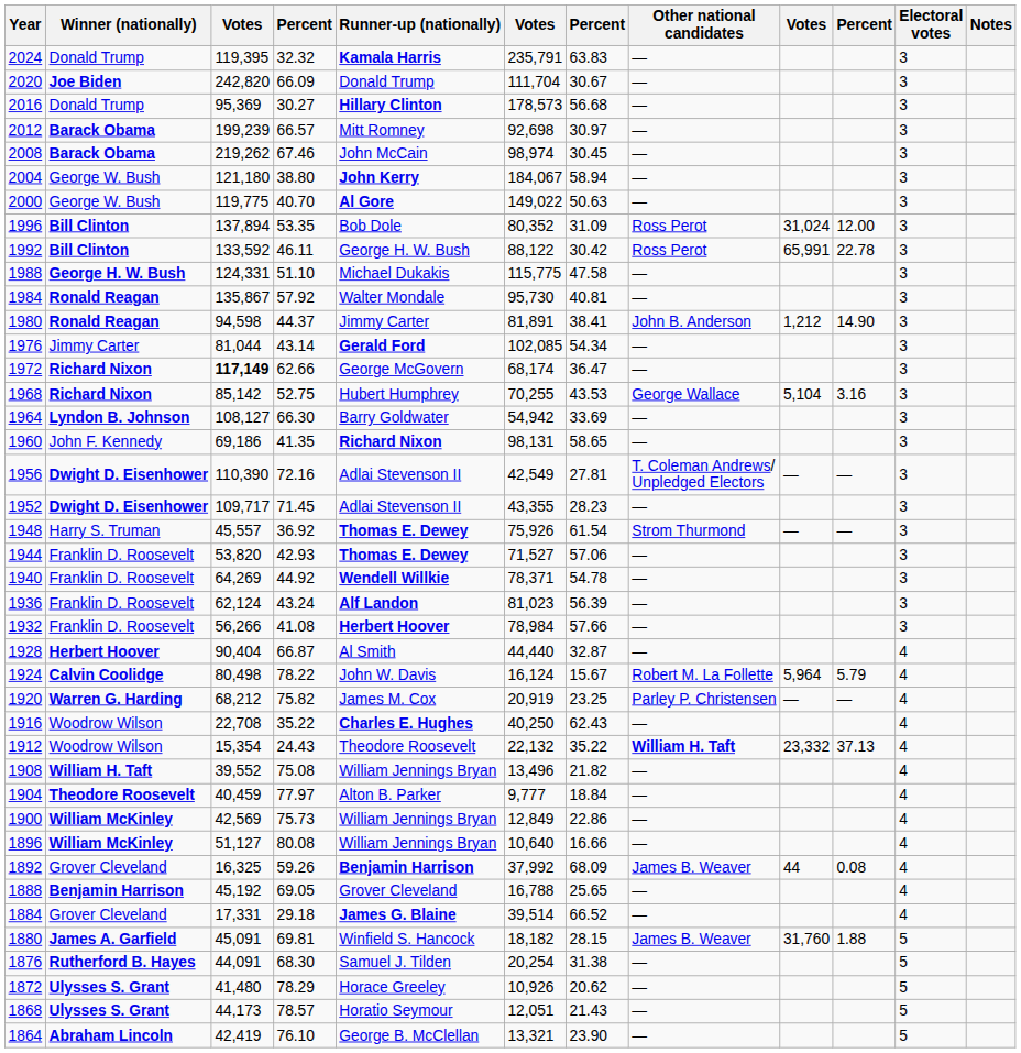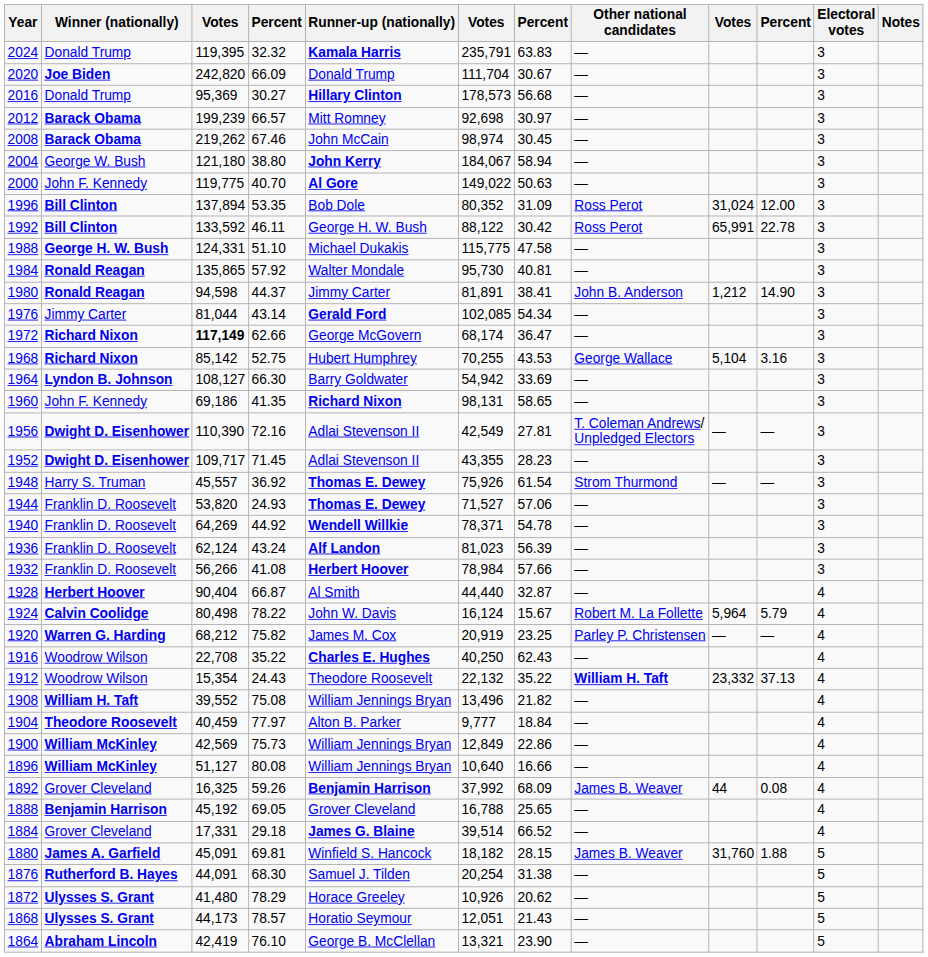 <table class="wikitable sortable">
 <tr>
 <th data-sort-type="number">Year</th>
 <th>Winner (nationally)</th>
 <th data-sort-type="number">Votes</th>
 <th data-sort-type="number">Percent</th>
 <th>Runner-up (nationally)</th>
 <th data-sort-type="number">Votes</th>
 <th data-sort-type="number">Percent</th>
 <th>Other national<br>candidates</th>
 <th data-sort-type="number">Votes</th>
 <th data-sort-type="number">Percent</th>
 <th data-sort-type="number">Electoral<br>votes</th>
 <th class="unsortable">Notes</th>
 </tr>
 <tr>
 <td><a href='#'>2024</a></td>
 <td><a href='#'>Donald Trump</a></td>
 <td>119,395</td>
 <td>32.32</td>
 <td><strong><a href='#'>Kamala Harris</a></strong></td>
 <td>235,791</td>
 <td>63.83</td>
 <td>—</td>
 <td></td>
 <td></td>
 <td>3</td>
 <td></td>
 </tr>
 <tr>
 <td><a href='#'>2020</a></td>
 <td><strong><a href='#'>Joe Biden</a></strong></td>
 <td>242,820</td>
 <td>66.09</td>
 <td><a href='#'>Donald Trump</a></td>
 <td>111,704</td>
 <td>30.67</td>
 <td>—</td>
 <td></td>
 <td></td>
 <td>3</td>
 <td></td>
 </tr>
 <tr>
 <td><a href='#'>2016</a></td>
 <td><a href='#'>Donald Trump</a></td>
 <td>95,369</td>
 <td>30.27</td>
 <td><strong><a href='#'>Hillary Clinton</a></strong></td>
 <td>178,573</td>
 <td>56.68</td>
 <td>—</td>
 <td></td>
 <td></td>
 <td>3</td>
 <td></td>
 </tr>
 <tr>
 <td><a href='#'>2012</a></td>
 <td><strong><a href='#'>Barack Obama</a></strong></td>
 <td>199,239</td>
 <td>66.57</td>
 <td><a href='#'>Mitt Romney</a></td>
 <td>92,698</td>
 <td>30.97</td>
 <td>—</td>
 <td></td>
 <td></td>
 <td>3</td>
 <td></td>
 </tr>
 <tr>
 <td><a href='#'>2008</a></td>
 <td><strong><a href='#'>Barack Obama</a></strong></td>
 <td>219,262</td>
 <td>67.46</td>
 <td><a href='#'>John McCain</a></td>
 <td>98,974</td>
 <td>30.45</td>
 <td>—</td>
 <td></td>
 <td></td>
 <td>3</td>
 <td></td>
 </tr>
 <tr>
 <td><a href='#'>2004</a></td>
 <td><a href='#'>George W. Bush</a></td>
 <td>121,180</td>
 <td>38.80</td>
 <td><strong><a href='#'>John Kerry</a></strong></td>
 <td>184,067</td>
 <td>58.94</td>
 <td>—</td>
 <td></td>
 <td></td>
 <td>3</td>
 <td></td>
 </tr>
 <tr>
 <td><a href='#'>2000</a></td>
-<td><a href='#'>George W. Bush</a></td>
+<td><a href='#'>John F. Kennedy</a></td>
 <td>119,775</td>
 <td>40.70</td>
 <td><strong><a href='#'>Al Gore</a></strong></td>
 <td>149,022</td>
 <td>50.63</td>
 <td>—</td>
 <td></td>
 <td></td>
 <td>3</td>
 <td></td>
 </tr>
 <tr>
 <td><a href='#'>1996</a></td>
 <td><strong><a href='#'>Bill Clinton</a></strong></td>
 <td>137,894</td>
 <td>53.35</td>
 <td><a href='#'>Bob Dole</a></td>
 <td>80,352</td>
 <td>31.09</td>
 <td><a href='#'>Ross Perot</a></td>
 <td>31,024</td>
 <td>12.00</td>
 <td>3</td>
 <td></td>
 </tr>
 <tr>
 <td><a href='#'>1992</a></td>
 <td><strong><a href='#'>Bill Clinton</a></strong></td>
 <td>133,592</td>
 <td>46.11</td>
 <td><a href='#'>George H. W. Bush</a></td>
 <td>88,122</td>
 <td>30.42</td>
 <td><a href='#'>Ross Perot</a></td>
 <td>65,991</td>
 <td>22.78</td>
 <td>3</td>
 <td></td>
 </tr>
 <tr>
 <td><a href='#'>1988</a></td>
 <td><strong><a href='#'>George H. W. Bush</a></strong></td>
 <td>124,331</td>
 <td>51.10</td>
 <td><a href='#'>Michael Dukakis</a></td>
 <td>115,775</td>
 <td>47.58</td>
 <td>—</td>
 <td></td>
 <td></td>
 <td>3</td>
 <td></td>
 </tr>
 <tr>
 <td><a href='#'>1984</a></td>
 <td><strong><a href='#'>Ronald Reagan</a></strong></td>
-<td>135,867</td>
+<td>135,865</td>
 <td>57.92</td>
 <td><a href='#'>Walter Mondale</a></td>
 <td>95,730</td>
 <td>40.81</td>
 <td>—</td>
 <td></td>
 <td></td>
 <td>3</td>
 <td></td>
 </tr>
 <tr>
 <td><a href='#'>1980</a></td>
 <td><strong><a href='#'>Ronald Reagan</a></strong></td>
 <td>94,598</td>
 <td>44.37</td>
 <td><a href='#'>Jimmy Carter</a></td>
 <td>81,891</td>
 <td>38.41</td>
 <td><a href='#'>John B. Anderson</a></td>
 <td>1,212</td>
 <td>14.90</td>
 <td>3</td>
 <td></td>
 </tr>
 <tr>
 <td><a href='#'>1976</a></td>
 <td><a href='#'>Jimmy Carter</a></td>
 <td>81,044</td>
 <td>43.14</td>
 <td><strong><a href='#'>Gerald Ford</a></strong></td>
 <td>102,085</td>
 <td>54.34</td>
 <td>—</td>
 <td></td>
 <td></td>
 <td>3</td>
 <td></td>
 </tr>
 <tr>
 <td><a href='#'>1972</a></td>
 <td><strong><a href='#'>Richard Nixon</a></strong></td>
 <td><strong>117,149</strong></td>
 <td>62.66</td>
 <td><a href='#'>George McGovern</a></td>
 <td>68,174</td>
 <td>36.47</td>
 <td>—</td>
 <td></td>
 <td></td>
 <td>3</td>
 <td></td>
 </tr>
 <tr>
 <td><a href='#'>1968</a></td>
 <td><strong><a href='#'>Richard Nixon</a></strong></td>
 <td>85,142</td>
 <td>52.75</td>
 <td><a href='#'>Hubert Humphrey</a></td>
 <td>70,255</td>
 <td>43.53</td>
 <td><a href='#'>George Wallace</a></td>
 <td>5,104</td>
 <td>3.16</td>
 <td>3</td>
 <td></td>
 </tr>
 <tr>
 <td><a href='#'>1964</a></td>
 <td><strong><a href='#'>Lyndon B. Johnson</a></strong></td>
 <td>108,127</td>
 <td>66.30</td>
 <td><a href='#'>Barry Goldwater</a></td>
 <td>54,942</td>
 <td>33.69</td>
 <td>—</td>
 <td></td>
 <td></td>
 <td>3</td>
 <td></td>
 </tr>
 <tr>
 <td><a href='#'>1960</a></td>
 <td><a href='#'>John F. Kennedy</a></td>
 <td>69,186</td>
 <td>41.35</td>
 <td><strong><a href='#'>Richard Nixon</a></strong></td>
 <td>98,131</td>
 <td>58.65</td>
 <td>—</td>
 <td></td>
 <td></td>
 <td>3</td>
 <td></td>
 </tr>
 <tr>
 <td><a href='#'>1956</a></td>
 <td><strong><a href='#'>Dwight D. Eisenhower</a></strong></td>
 <td>110,390</td>
 <td>72.16</td>
 <td><a href='#'>Adlai Stevenson II</a></td>
 <td>42,549</td>
 <td>27.81</td>
 <td><a href='#'>T. Coleman Andrews</a>/<br><a href='#'>Unpledged Electors</a></td>
 <td>—</td>
 <td>—</td>
 <td>3</td>
 <td></td>
 </tr>
 <tr>
 <td><a href='#'>1952</a></td>
 <td><strong><a href='#'>Dwight D. Eisenhower</a></strong></td>
 <td>109,717</td>
 <td>71.45</td>
 <td><a href='#'>Adlai Stevenson II</a></td>
 <td>43,355</td>
 <td>28.23</td>
 <td>—</td>
 <td></td>
 <td></td>
 <td>3</td>
 <td></td>
 </tr>
 <tr>
 <td><a href='#'>1948</a></td>
 <td><a href='#'>Harry S. Truman</a></td>
 <td>45,557</td>
 <td>36.92</td>
 <td><strong><a href='#'>Thomas E. Dewey</a></strong></td>
 <td>75,926</td>
 <td>61.54</td>
 <td><a href='#'>Strom Thurmond</a></td>
 <td>—</td>
 <td>—</td>
 <td>3</td>
 <td></td>
 </tr>
 <tr>
 <td><a href='#'>1944</a></td>
 <td><a href='#'>Franklin D. Roosevelt</a></td>
 <td>53,820</td>
-<td>42.93</td>
+<td>24.93</td>
 <td><strong><a href='#'>Thomas E. Dewey</a></strong></td>
 <td>71,527</td>
 <td>57.06</td>
 <td>—</td>
 <td></td>
 <td></td>
 <td>3</td>
 <td></td>
 </tr>
 <tr>
 <td><a href='#'>1940</a></td>
 <td><a href='#'>Franklin D. Roosevelt</a></td>
 <td>64,269</td>
 <td>44.92</td>
 <td><strong><a href='#'>Wendell Willkie</a></strong></td>
 <td>78,371</td>
 <td>54.78</td>
 <td>—</td>
 <td></td>
 <td></td>
 <td>3</td>
 <td></td>
 </tr>
 <tr>
 <td><a href='#'>1936</a></td>
 <td><a href='#'>Franklin D. Roosevelt</a></td>
 <td>62,124</td>
 <td>43.24</td>
 <td><strong><a href='#'>Alf Landon</a></strong></td>
 <td>81,023</td>
 <td>56.39</td>
 <td>—</td>
 <td></td>
 <td></td>
 <td>3</td>
 <td></td>
 </tr>
 <tr>
 <td><a href='#'>1932</a></td>
 <td><a href='#'>Franklin D. Roosevelt</a></td>
 <td>56,266</td>
 <td>41.08</td>
 <td><strong><a href='#'>Herbert Hoover</a></strong></td>
 <td>78,984</td>
 <td>57.66</td>
 <td>—</td>
 <td></td>
 <td></td>
 <td>3</td>
 <td></td>
 </tr>
 <tr>
 <td><a href='#'>1928</a></td>
 <td><strong><a href='#'>Herbert Hoover</a></strong></td>
 <td>90,404</td>
 <td>66.87</td>
 <td><a href='#'>Al Smith</a></td>
 <td>44,440</td>
 <td>32.87</td>
 <td>—</td>
 <td></td>
 <td></td>
 <td>4</td>
 <td></td>
 </tr>
 <tr>
 <td><a href='#'>1924</a></td>
 <td><strong><a href='#'>Calvin Coolidge</a></strong></td>
 <td>80,498</td>
 <td>78.22</td>
 <td><a href='#'>John W. Davis</a></td>
 <td>16,124</td>
 <td>15.67</td>
 <td><a href='#'>Robert M. La Follette</a></td>
 <td>5,964</td>
 <td>5.79</td>
 <td>4</td>
 <td></td>
 </tr>
 <tr>
 <td><a href='#'>1920</a></td>
 <td><strong><a href='#'>Warren G. Harding</a></strong></td>
 <td>68,212</td>
 <td>75.82</td>
 <td><a href='#'>James M. Cox</a></td>
 <td>20,919</td>
 <td>23.25</td>
 <td><a href='#'>Parley P. Christensen</a></td>
 <td>—</td>
 <td>—</td>
 <td>4</td>
 <td></td>
 </tr>
 <tr>
 <td><a href='#'>1916</a></td>
 <td><a href='#'>Woodrow Wilson</a></td>
 <td>22,708</td>
 <td>35.22</td>
 <td><strong><a href='#'>Charles E. Hughes</a></strong></td>
 <td>40,250</td>
 <td>62.43</td>
 <td>—</td>
 <td></td>
 <td></td>
 <td>4</td>
 <td></td>
 </tr>
 <tr>
 <td><a href='#'>1912</a></td>
 <td><a href='#'>Woodrow Wilson</a></td>
 <td>15,354</td>
 <td>24.43</td>
 <td><a href='#'>Theodore Roosevelt</a></td>
 <td>22,132</td>
 <td>35.22</td>
 <td><strong><a href='#'>William H. Taft</a></strong></td>
 <td>23,332</td>
 <td>37.13</td>
 <td>4</td>
 <td></td>
 </tr>
 <tr>
 <td><a href='#'>1908</a></td>
 <td><strong><a href='#'>William H. Taft</a></strong></td>
 <td>39,552</td>
 <td>75.08</td>
 <td><a href='#'>William Jennings Bryan</a></td>
 <td>13,496</td>
 <td>21.82</td>
 <td>—</td>
 <td></td>
 <td></td>
 <td>4</td>
 <td></td>
 </tr>
 <tr>
 <td><a href='#'>1904</a></td>
 <td><strong><a href='#'>Theodore Roosevelt</a></strong></td>
 <td>40,459</td>
 <td>77.97</td>
 <td><a href='#'>Alton B. Parker</a></td>
 <td>9,777</td>
 <td>18.84</td>
 <td>—</td>
 <td></td>
 <td></td>
 <td>4</td>
 <td></td>
 </tr>
 <tr>
 <td><a href='#'>1900</a></td>
 <td><strong><a href='#'>William McKinley</a></strong></td>
 <td>42,569</td>
 <td>75.73</td>
 <td><a href='#'>William Jennings Bryan</a></td>
 <td>12,849</td>
 <td>22.86</td>
 <td>—</td>
 <td></td>
 <td></td>
 <td>4</td>
 <td></td>
 </tr>
 <tr>
 <td><a href='#'>1896</a></td>
 <td><strong><a href='#'>William McKinley</a></strong></td>
 <td>51,127</td>
 <td>80.08</td>
 <td><a href='#'>William Jennings Bryan</a></td>
 <td>10,640</td>
 <td>16.66</td>
 <td>—</td>
 <td></td>
 <td></td>
 <td>4</td>
 <td></td>
 </tr>
 <tr>
 <td><a href='#'>1892</a></td>
 <td><a href='#'>Grover Cleveland</a></td>
 <td>16,325</td>
 <td>59.26</td>
 <td><strong><a href='#'>Benjamin Harrison</a></strong></td>
 <td>37,992</td>
 <td>68.09</td>
 <td><a href='#'>James B. Weaver</a></td>
 <td>44</td>
 <td>0.08</td>
 <td>4</td>
 <td></td>
 </tr>
 <tr>
 <td><a href='#'>1888</a></td>
 <td><strong><a href='#'>Benjamin Harrison</a></strong></td>
 <td>45,192</td>
 <td>69.05</td>
 <td><a href='#'>Grover Cleveland</a></td>
 <td>16,788</td>
 <td>25.65</td>
 <td>—</td>
 <td></td>
 <td></td>
 <td>4</td>
 <td></td>
 </tr>
 <tr>
 <td><a href='#'>1884</a></td>
 <td><a href='#'>Grover Cleveland</a></td>
 <td>17,331</td>
 <td>29.18</td>
 <td><strong><a href='#'>James G. Blaine</a></strong></td>
 <td>39,514</td>
 <td>66.52</td>
 <td>—</td>
 <td></td>
 <td></td>
 <td>4</td>
 <td></td>
 </tr>
 <tr>
 <td><a href='#'>1880</a></td>
 <td><strong><a href='#'>James A. Garfield</a></strong></td>
 <td>45,091</td>
 <td>69.81</td>
 <td><a href='#'>Winfield S. Hancock</a></td>
 <td>18,182</td>
 <td>28.15</td>
 <td><a href='#'>James B. Weaver</a></td>
 <td>31,760</td>
 <td>1.88</td>
 <td>5</td>
 <td></td>
 </tr>
 <tr>
 <td><a href='#'>1876</a></td>
 <td><strong><a href='#'>Rutherford B. Hayes</a></strong></td>
 <td>44,091</td>
 <td>68.30</td>
 <td><a href='#'>Samuel J. Tilden</a></td>
 <td>20,254</td>
 <td>31.38</td>
 <td>—</td>
 <td></td>
 <td></td>
 <td>5</td>
 <td></td>
 </tr>
 <tr>
 <td><a href='#'>1872</a></td>
 <td><strong><a href='#'>Ulysses S. Grant</a></strong></td>
 <td>41,480</td>
 <td>78.29</td>
 <td><a href='#'>Horace Greeley</a></td>
 <td>10,926</td>
 <td>20.62</td>
 <td>—</td>
 <td></td>
 <td></td>
 <td>5</td>
 <td></td>
 </tr>
 <tr>
 <td><a href='#'>1868</a></td>
 <td><strong><a href='#'>Ulysses S. Grant</a></strong></td>
 <td>44,173</td>
 <td>78.57</td>
 <td><a href='#'>Horatio Seymour</a></td>
 <td>12,051</td>
 <td>21.43</td>
 <td>—</td>
 <td></td>
 <td></td>
 <td>5</td>
 <td></td>
 </tr>
 <tr>
 <td><a href='#'>1864</a></td>
 <td><strong><a href='#'>Abraham Lincoln</a></strong></td>
 <td>42,419</td>
 <td>76.10</td>
 <td><a href='#'>George B. McClellan</a></td>
 <td>13,321</td>
 <td>23.90</td>
 <td>—</td>
 <td></td>
 <td></td>
 <td>5</td>
 <td></td>
 </tr>
 </table>
